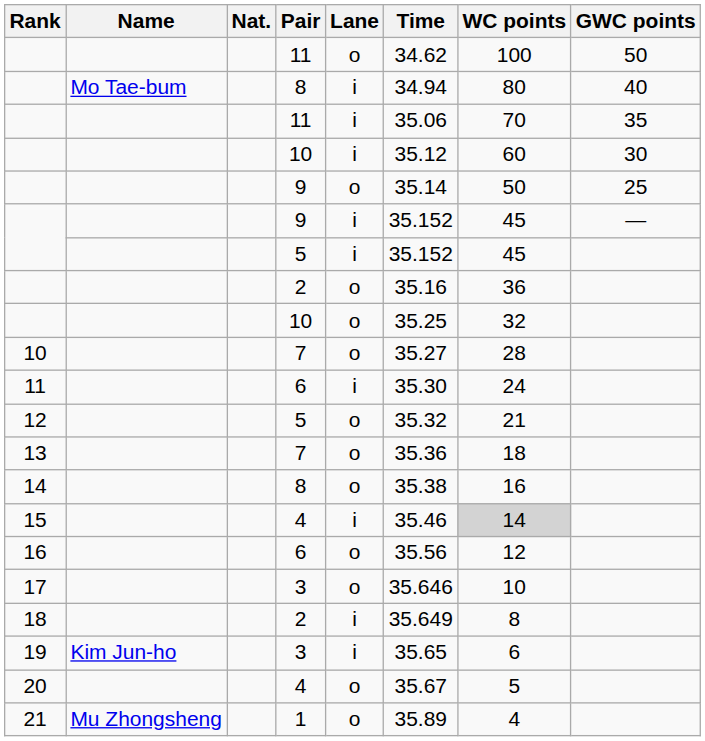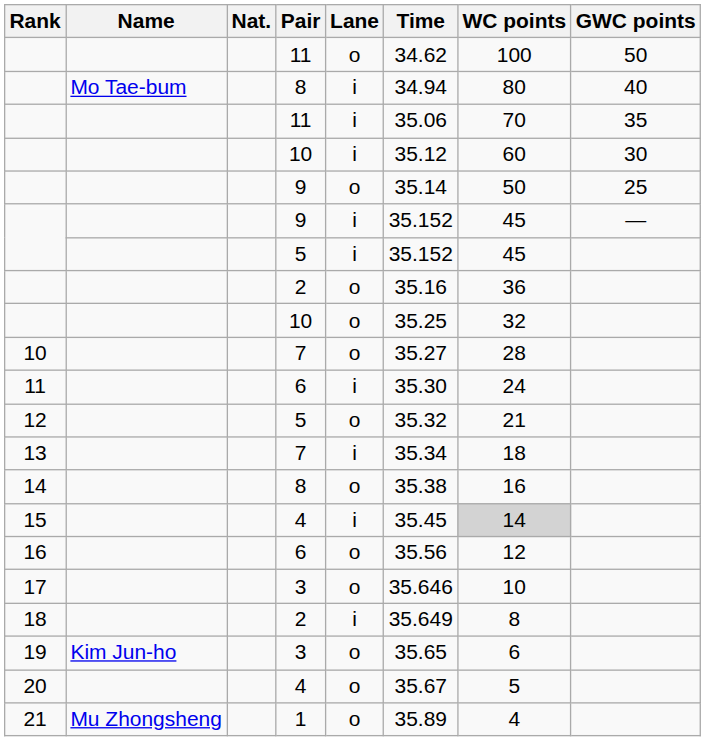 <table class="wikitable sortable" style="text-align:center">
 <tr>
 <th>Rank</th>
 <th>Name</th>
 <th>Nat.</th>
 <th>Pair</th>
 <th>Lane</th>
 <th>Time</th>
 <th>WC points</th>
 <th>GWC points</th>
 </tr>
 <tr>
 <td></td>
 <td align=left></td>
 <td></td>
 <td>11</td>
 <td>o</td>
 <td>34.62</td>
 <td>100</td>
 <td>50</td>
 </tr>
 <tr>
 <td></td>
 <td align=left><a href='#'>Mo Tae-bum</a></td>
 <td></td>
 <td>8</td>
 <td>i</td>
 <td>34.94</td>
 <td>80</td>
 <td>40</td>
 </tr>
 <tr>
 <td></td>
 <td align=left></td>
 <td></td>
 <td>11</td>
 <td>i</td>
 <td>35.06</td>
 <td>70</td>
 <td>35</td>
 </tr>
 <tr>
 <td></td>
 <td align=left></td>
 <td></td>
 <td>10</td>
 <td>i</td>
 <td>35.12</td>
 <td>60</td>
 <td>30</td>
 </tr>
 <tr>
 <td></td>
 <td align=left></td>
 <td></td>
 <td>9</td>
 <td>o</td>
 <td>35.14</td>
 <td>50</td>
 <td>25</td>
 </tr>
 <tr>
 <td rowspan=2></td>
 <td align=left></td>
 <td></td>
 <td>9</td>
 <td>i</td>
 <td>35.152</td>
 <td>45</td>
 <td>—</td>
 </tr>
 <tr>
 <td align=left></td>
 <td></td>
 <td>5</td>
 <td>i</td>
 <td>35.152</td>
 <td>45</td>
 <td></td>
 </tr>
 <tr>
 <td></td>
 <td align=left></td>
 <td></td>
 <td>2</td>
 <td>o</td>
 <td>35.16</td>
 <td>36</td>
 <td></td>
 </tr>
 <tr>
 <td></td>
 <td align=left></td>
 <td></td>
 <td>10</td>
 <td>o</td>
 <td>35.25</td>
 <td>32</td>
 <td></td>
 </tr>
 <tr>
 <td>10</td>
 <td align=left></td>
 <td></td>
 <td>7</td>
 <td>o</td>
 <td>35.27</td>
 <td>28</td>
 <td></td>
 </tr>
 <tr>
 <td>11</td>
 <td align=left></td>
 <td></td>
 <td>6</td>
 <td>i</td>
 <td>35.30</td>
 <td>24</td>
 <td></td>
 </tr>
 <tr>
 <td>12</td>
 <td align=left></td>
 <td></td>
 <td>5</td>
 <td>o</td>
 <td>35.32</td>
 <td>21</td>
 <td></td>
 </tr>
 <tr>
 <td>13</td>
 <td align=left></td>
 <td></td>
 <td>7</td>
-<td>o</td>
-<td>35.36</td>
+<td>i</td>
+<td>35.34</td>
 <td>18</td>
 <td></td>
 </tr>
 <tr>
 <td>14</td>
 <td align=left></td>
 <td></td>
 <td>8</td>
 <td>o</td>
 <td>35.38</td>
 <td>16</td>
 <td></td>
 </tr>
 <tr>
 <td>15</td>
 <td align=left></td>
 <td></td>
 <td>4</td>
 <td>i</td>
-<td>35.46</td>
+<td>35.45</td>
 <td style="background: lightgrey;">14</td>
 <td></td>
 </tr>
 <tr>
 <td>16</td>
 <td align=left></td>
 <td></td>
 <td>6</td>
 <td>o</td>
 <td>35.56</td>
 <td>12</td>
 <td></td>
 </tr>
 <tr>
 <td>17</td>
 <td align=left></td>
 <td></td>
 <td>3</td>
 <td>o</td>
 <td>35.646</td>
 <td>10</td>
 <td></td>
 </tr>
 <tr>
 <td>18</td>
 <td align=left></td>
 <td></td>
 <td>2</td>
 <td>i</td>
 <td>35.649</td>
 <td>8</td>
 <td></td>
 </tr>
 <tr>
 <td>19</td>
 <td align=left><a href='#'>Kim Jun-ho</a></td>
 <td></td>
 <td>3</td>
-<td>i</td>
+<td>o</td>
 <td>35.65</td>
 <td>6</td>
 <td></td>
 </tr>
 <tr>
 <td>20</td>
 <td align=left></td>
 <td></td>
 <td>4</td>
 <td>o</td>
 <td>35.67</td>
 <td>5</td>
 <td></td>
 </tr>
 <tr>
 <td>21</td>
 <td align=left><a href='#'>Mu Zhongsheng</a></td>
 <td></td>
 <td>1</td>
 <td>o</td>
 <td>35.89</td>
 <td>4</td>
 <td></td>
 </tr>
 </table>
